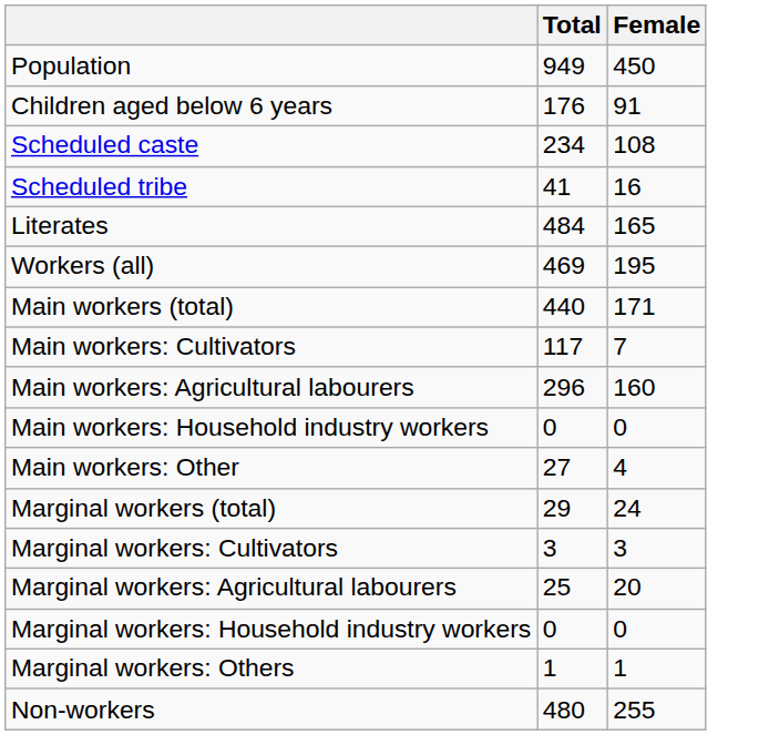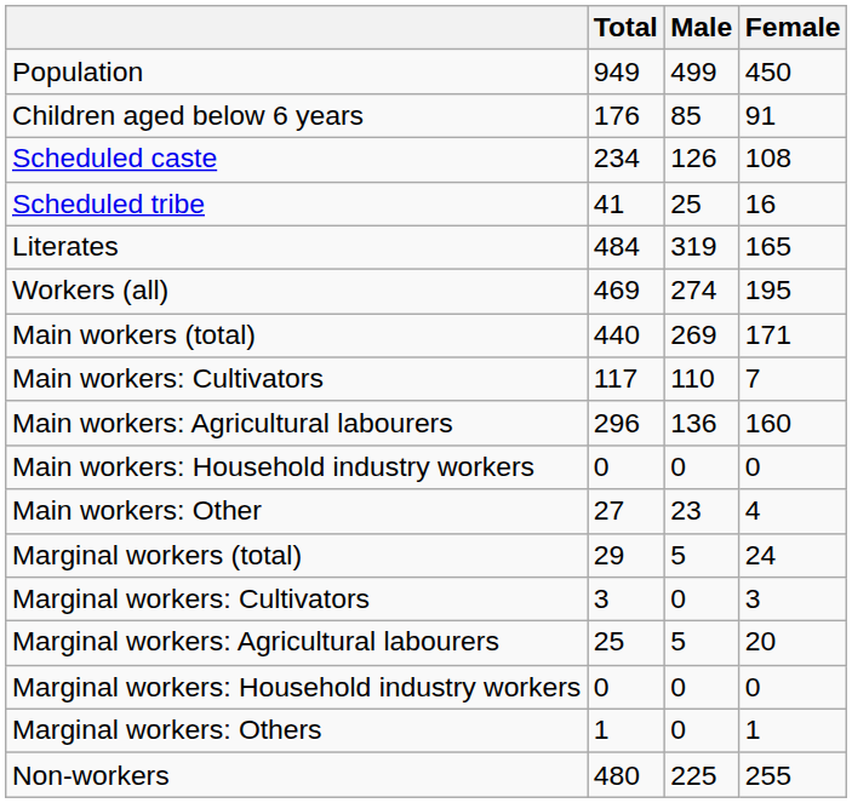 <table class="wikitable sortable">
 <tr>
 <th></th>
 <th>Total</th>
+<th>Male</th>
 <th>Female</th>
 </tr>
 <tr>
 <td>Population</td>
 <td>949</td>
+<td>499</td>
 <td>450</td>
 </tr>
 <tr>
 <td>Children aged below 6 years</td>
 <td>176</td>
+<td>85</td>
 <td>91</td>
 </tr>
 <tr>
 <td><a href='#'>Scheduled caste</a></td>
 <td>234</td>
+<td>126</td>
 <td>108</td>
 </tr>
 <tr>
 <td><a href='#'>Scheduled tribe</a></td>
 <td>41</td>
+<td>25</td>
 <td>16</td>
 </tr>
 <tr>
 <td>Literates</td>
 <td>484</td>
+<td>319</td>
 <td>165</td>
 </tr>
 <tr>
 <td>Workers (all)</td>
 <td>469</td>
+<td>274</td>
 <td>195</td>
 </tr>
 <tr>
 <td>Main workers (total)</td>
 <td>440</td>
+<td>269</td>
 <td>171</td>
 </tr>
 <tr>
 <td>Main workers: Cultivators</td>
 <td>117</td>
+<td>110</td>
 <td>7</td>
 </tr>
 <tr>
 <td>Main workers: Agricultural labourers</td>
 <td>296</td>
+<td>136</td>
 <td>160</td>
 </tr>
 <tr>
 <td>Main workers: Household industry workers</td>
 <td>0</td>
 <td>0</td>
+<td>0</td>
 </tr>
 <tr>
 <td>Main workers: Other</td>
 <td>27</td>
+<td>23</td>
 <td>4</td>
 </tr>
 <tr>
 <td>Marginal workers (total)</td>
 <td>29</td>
+<td>5</td>
 <td>24</td>
 </tr>
 <tr>
 <td>Marginal workers: Cultivators</td>
 <td>3</td>
+<td>0</td>
 <td>3</td>
 </tr>
 <tr>
 <td>Marginal workers: Agricultural labourers</td>
 <td>25</td>
+<td>5</td>
 <td>20</td>
 </tr>
 <tr>
 <td>Marginal workers: Household industry workers</td>
 <td>0</td>
 <td>0</td>
+<td>0</td>
 </tr>
 <tr>
 <td>Marginal workers: Others</td>
 <td>1</td>
+<td>0</td>
 <td>1</td>
 </tr>
 <tr>
 <td>Non-workers</td>
 <td>480</td>
+<td>225</td>
 <td>255</td>
 </tr>
 </table>
